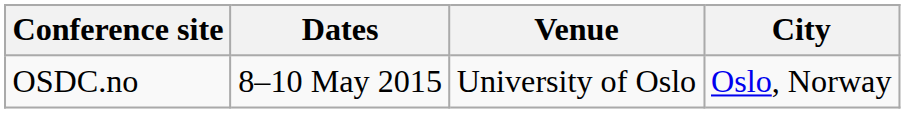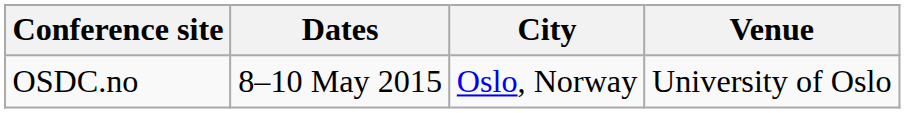 <table class="wikitable">
 <tr>
 <th>Conference site</th>
 <th>Dates</th>
+<th>City</th>
 <th>Venue</th>
-<th>City</th>
 </tr>
 <tr>
 <td>OSDC.no</td>
 <td>8–10 May 2015</td>
+<td><a href='#'>Oslo</a>, Norway</td>
 <td>University of Oslo</td>
-<td><a href='#'>Oslo</a>, Norway</td>
 </tr>
 </table>
